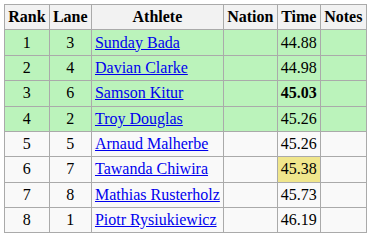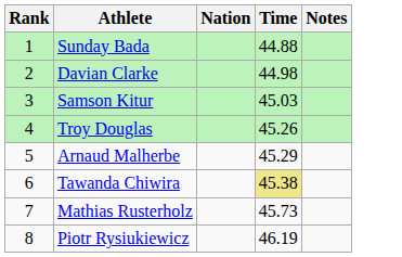 <table class="wikitable sortable" style="text-align:center">
 <tr>
 <th>Rank</th>
-<th>Lane</th>
 <th>Athlete</th>
 <th>Nation</th>
 <th>Time</th>
 <th>Notes</th>
 </tr>
 <tr style="background:#bbf3bb;">
 <td>1</td>
-<td>3</td>
 <td align=left><a href='#'>Sunday Bada</a></td>
 <td align=left></td>
 <td>44.88</td>
 <td></td>
 </tr>
 <tr style="background:#bbf3bb;">
 <td>2</td>
-<td>4</td>
 <td align=left><a href='#'>Davian Clarke</a></td>
 <td align=left></td>
 <td>44.98</td>
 <td></td>
 </tr>
 <tr style="background:#bbf3bb;">
 <td>3</td>
-<td>6</td>
 <td align=left><a href='#'>Samson Kitur</a></td>
 <td align=left></td>
-<td><strong>45.03</strong></td>
+<td>45.03</td>
 <td></td>
 </tr>
 <tr style="background:#bbf3bb;">
 <td>4</td>
-<td>2</td>
 <td align=left><a href='#'>Troy Douglas</a></td>
 <td align=left></td>
 <td>45.26</td>
 <td></td>
 </tr>
 <tr>
 <td>5</td>
-<td>5</td>
 <td align=left><a href='#'>Arnaud Malherbe</a></td>
 <td align=left></td>
-<td>45.26</td>
+<td>45.29</td>
 <td></td>
 </tr>
 <tr>
 <td>6</td>
-<td>7</td>
 <td align=left><a href='#'>Tawanda Chiwira</a></td>
 <td align=left></td>
 <td style="background: khaki;">45.38</td>
 <td></td>
 </tr>
 <tr>
 <td>7</td>
-<td>8</td>
 <td align=left><a href='#'>Mathias Rusterholz</a></td>
 <td align=left></td>
 <td>45.73</td>
 <td></td>
 </tr>
 <tr>
 <td>8</td>
-<td>1</td>
 <td align=left><a href='#'>Piotr Rysiukiewicz</a></td>
 <td align=left></td>
 <td>46.19</td>
 <td></td>
 </tr>
 </table>
